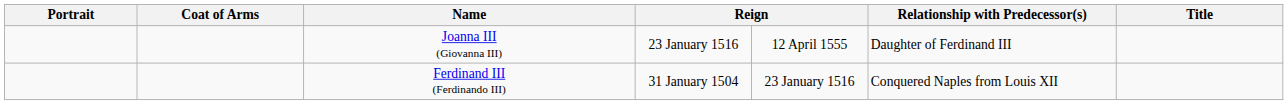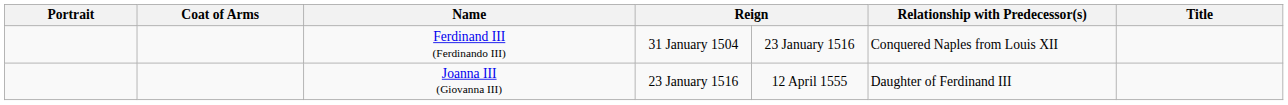 <table width=95% class="wikitable">
 <tr>
 <th width=8%>Portrait</th>
 <th width=10%>Coat of Arms</th>
 <th width=20%>Name</th>
 <th colspan=2 width=14%>Reign</th>
 <th width=15%>Relationship with Predecessor(s)</th>
 <th width=10%>Title</th>
 </tr>
 <tr>
 <td align="center"></td>
 <td align="center"></td>
+<td align="center"><a href='#'>Ferdinand III</a> <br> <small>(Ferdinando III)</small></td>
+<td align="center">31 January 1504</td>
+<td align="center">23 January 1516</td>
+<td>Conquered Naples from Louis XII</td>
+<td align="center"></td>
+</tr>
+<tr>
+<td align="center"></td>
+<td align="center"></td>
 <td align="center"><a href='#'>Joanna III</a> <br><small>(Giovanna III)</small></td>
 <td align="center">23 January 1516</td>
 <td align="center">12 April 1555</td>
 <td>Daughter of Ferdinand III</td>
 <td align="center"></td>
 </tr>
-<tr>
-<td align="center"></td>
-<td align="center"></td>
-<td align="center"><a href='#'>Ferdinand III</a> <br> <small>(Ferdinando III)</small></td>
-<td align="center">31 January 1504</td>
-<td align="center">23 January 1516</td>
-<td>Conquered Naples from Louis XII</td>
-<td align="center"></td>
-</tr>
 </table>
